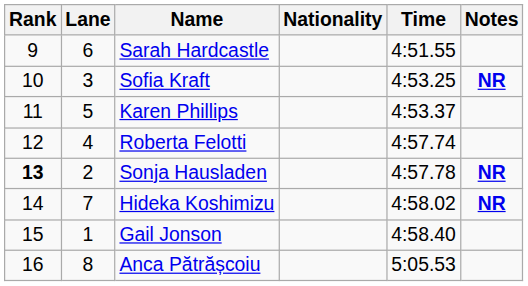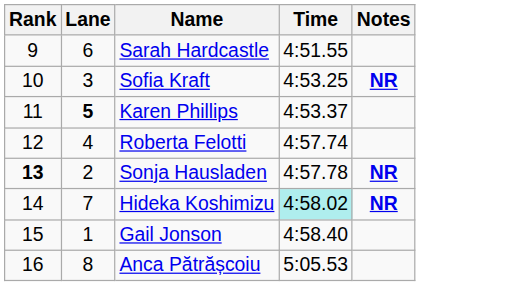 <table class="wikitable sortable" style="text-align:center">
 <tr>
 <th>Rank</th>
 <th>Lane</th>
 <th>Name</th>
-<th>Nationality</th>
 <th>Time</th>
 <th>Notes</th>
 </tr>
 <tr>
 <td>9</td>
 <td>6</td>
 <td align=left><a href='#'>Sarah Hardcastle</a></td>
-<td align=left></td>
 <td>4:51.55</td>
 <td></td>
 </tr>
 <tr>
 <td>10</td>
 <td>3</td>
 <td align=left><a href='#'>Sofia Kraft</a></td>
-<td align=left></td>
 <td>4:53.25</td>
 <td><strong><a href='#'>NR</a></strong></td>
 </tr>
 <tr>
 <td>11</td>
-<td>5</td>
+<td><strong>5</strong></td>
 <td align=left><a href='#'>Karen Phillips</a></td>
-<td align=left></td>
 <td>4:53.37</td>
 <td></td>
 </tr>
 <tr>
 <td>12</td>
 <td>4</td>
 <td align=left><a href='#'>Roberta Felotti</a></td>
-<td align=left></td>
 <td>4:57.74</td>
 <td></td>
 </tr>
 <tr>
 <td><strong>13</strong></td>
 <td>2</td>
 <td align=left><a href='#'>Sonja Hausladen</a></td>
-<td align=left></td>
 <td>4:57.78</td>
 <td><strong><a href='#'>NR</a></strong></td>
 </tr>
 <tr>
 <td>14</td>
 <td>7</td>
 <td align=left><a href='#'>Hideka Koshimizu</a></td>
-<td align=left></td>
-<td>4:58.02</td>
+<td style="background: paleturquoise;">4:58.02</td>
 <td><strong><a href='#'>NR</a></strong></td>
 </tr>
 <tr>
 <td>15</td>
 <td>1</td>
 <td align=left><a href='#'>Gail Jonson</a></td>
-<td align=left></td>
 <td>4:58.40</td>
 <td></td>
 </tr>
 <tr>
 <td>16</td>
 <td>8</td>
 <td align=left><a href='#'>Anca Pătrășcoiu</a></td>
-<td align=left></td>
 <td>5:05.53</td>
 <td></td>
 </tr>
 </table>
